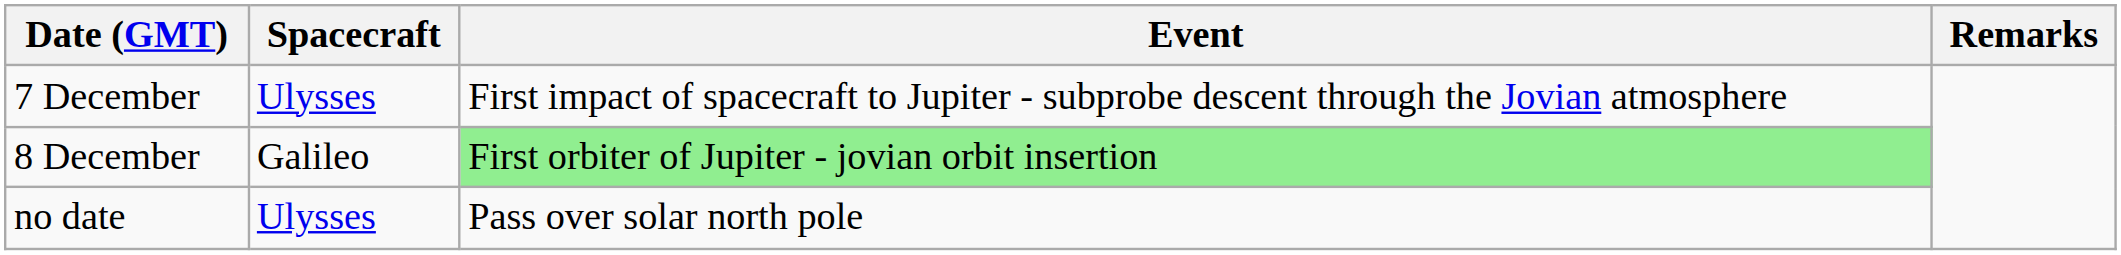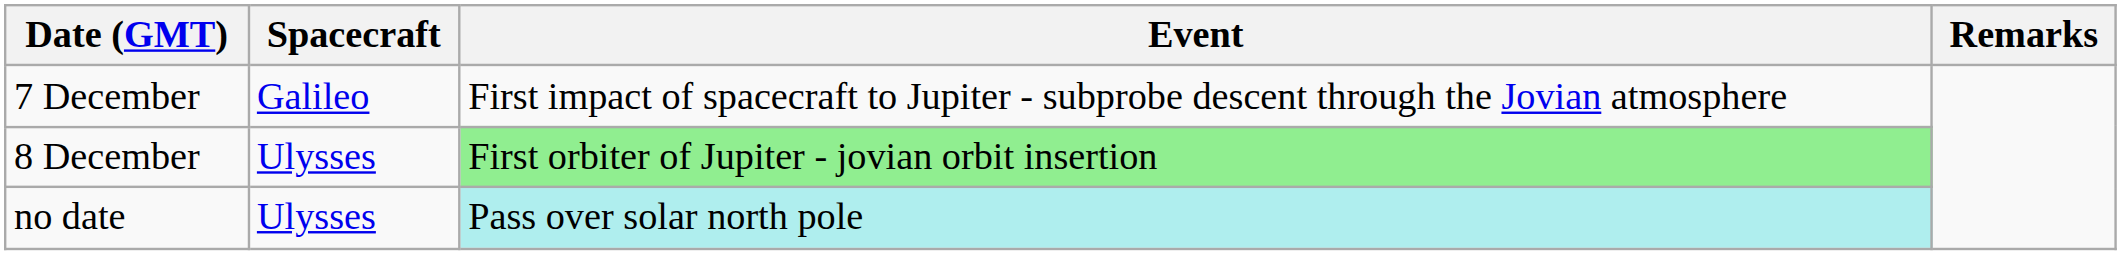 <table class="wikitable" border="1" width="100%">
 <tr>
 <th>Date (<a href='#'>GMT</a>)</th>
 <th>Spacecraft</th>
 <th>Event</th>
 <th>Remarks</th>
 </tr>
 <tr>
 <td>7 December</td>
-<td><a href='#'>Ulysses</a></td>
+<td><a href='#'>Galileo</a></td>
 <td>First impact of spacecraft to Jupiter - subprobe descent through the <a href='#'>Jovian</a> atmosphere</td>
 </tr>
 <tr>
 <td>8 December</td>
-<td>Galileo</td>
+<td><a href='#'>Ulysses</a></td>
 <td style="background: lightgreen;">First orbiter of Jupiter - jovian orbit insertion</td>
 </tr>
 <tr>
 <td>no date</td>
 <td><a href='#'>Ulysses</a></td>
-<td>Pass over solar north pole</td>
+<td style="background: paleturquoise;">Pass over solar north pole</td>
 </tr>
 </table>
